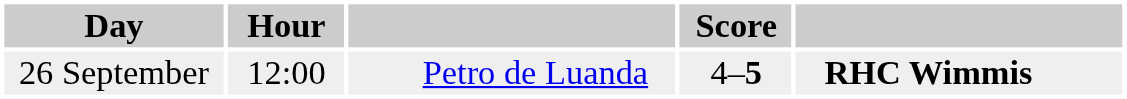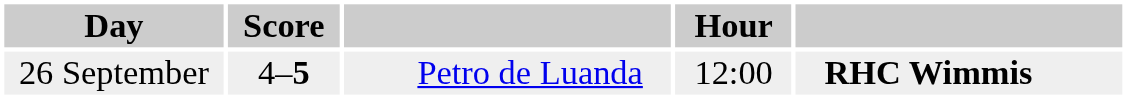 <table border="0" style="border: 1px solid #999 style="font-size:90%; background-color:white">
 <tr align="center" bgcolor="#cccccc">
 <th width="100">  Day  </th>
+<th width="50">Score</th>
+<th width="150"></th>
 <th width="30">  Hour  </th>
-<th width="150"></th>
-<th width="50">Score</th>
 <th width="150"></th>
 </tr>
 <tr align="center" bgcolor="#efefef">
 <td>26 September</td>
+<td>4–<strong>5</strong></td>
+<td align="right"><a href='#'>Petro de Luanda</a>   </td>
 <td>12:00</td>
-<td align="right"><a href='#'>Petro de Luanda</a>   </td>
-<td>4–<strong>5</strong></td>
 <td align="left">   <strong>RHC Wimmis</strong></td>
 </tr>
 </table>
